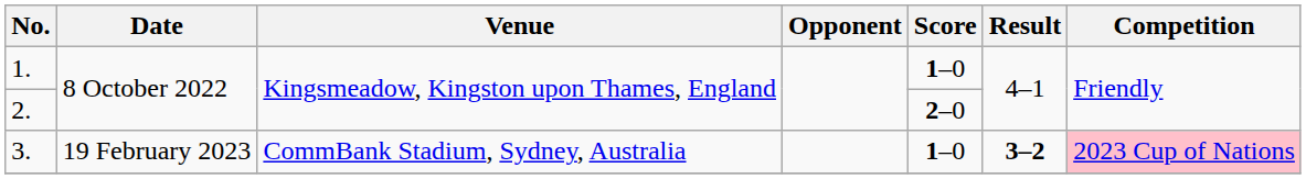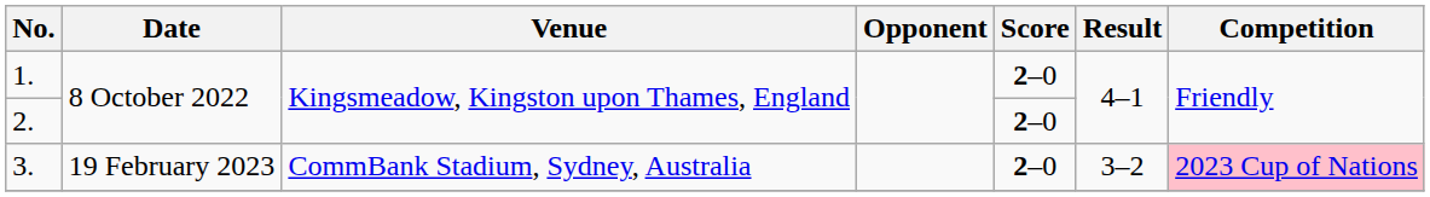 <table class="wikitable">
 <tr>
 <th>No.</th>
 <th>Date</th>
 <th>Venue</th>
 <th>Opponent</th>
 <th>Score</th>
 <th>Result</th>
 <th>Competition</th>
 </tr>
 <tr>
 <td>1.</td>
 <td rowspan="2">8 October 2022</td>
 <td rowspan="2"><a href='#'>Kingsmeadow</a>, <a href='#'>Kingston upon Thames</a>, <a href='#'>England</a></td>
 <td rowspan="2"></td>
-<td align="center"><strong>1</strong>–0</td>
+<td align="center"><strong>2</strong>–0</td>
 <td rowspan="2" align="center">4–1</td>
 <td rowspan="2"><a href='#'>Friendly</a></td>
 </tr>
 <tr>
 <td>2.</td>
 <td align="center"><strong>2</strong>–0</td>
 </tr>
 <tr>
 <td>3.</td>
 <td>19 February 2023</td>
 <td><a href='#'>CommBank Stadium</a>, <a href='#'>Sydney</a>, <a href='#'>Australia</a></td>
 <td></td>
-<td align=center><strong>1</strong>–0</td>
-<td align=center><strong>3–2</strong></td>
+<td align="center"><strong>2</strong>–0</td>
+<td align=center>3–2</td>
 <td style="background: pink;"><a href='#'>2023 Cup of Nations</a></td>
 </tr>
 <tr>
 </tr>
 </table>
